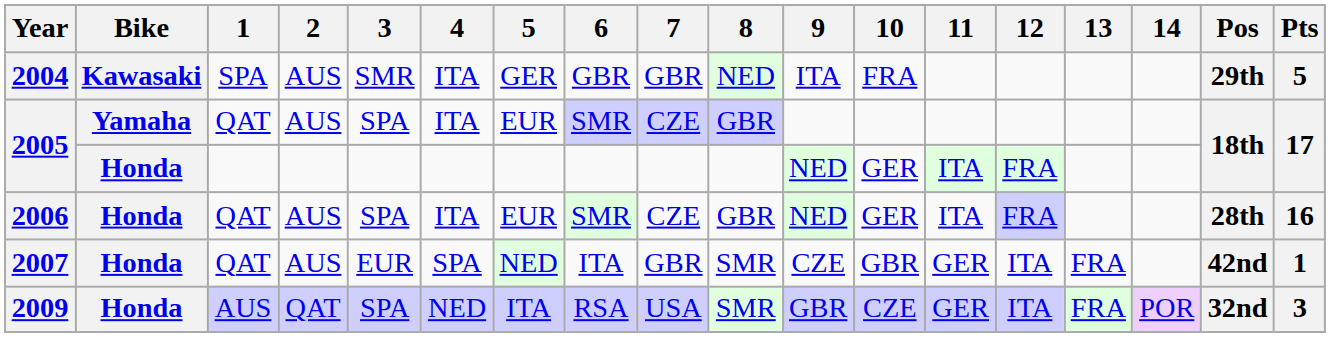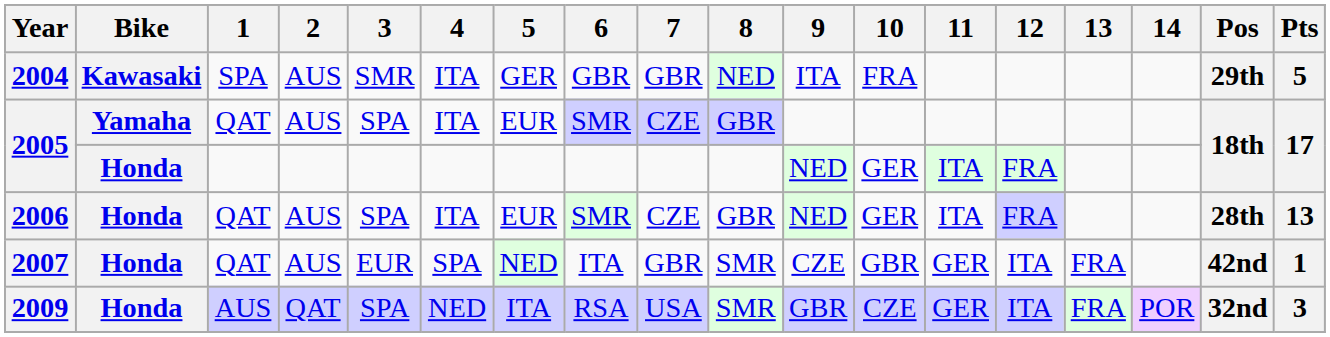 <table class="wikitable" style="text-align:center; font-size:90%">
 <tr>
 <th>Year</th>
 <th>Bike</th>
 <th>1</th>
 <th>2</th>
 <th>3</th>
 <th>4</th>
 <th>5</th>
 <th>6</th>
 <th>7</th>
 <th>8</th>
 <th>9</th>
 <th>10</th>
 <th>11</th>
 <th>12</th>
 <th>13</th>
 <th>14</th>
 <th>Pos</th>
 <th>Pts</th>
 </tr>
 <tr>
 <th><a href='#'>2004</a></th>
 <th><a href='#'>Kawasaki</a></th>
 <td><a href='#'>SPA</a></td>
 <td><a href='#'>AUS</a></td>
 <td><a href='#'>SMR</a></td>
 <td><a href='#'>ITA</a></td>
 <td><a href='#'>GER</a></td>
 <td><a href='#'>GBR</a></td>
 <td><a href='#'>GBR</a></td>
 <td style="background:#dfffdf;"><a href='#'>NED</a><br></td>
 <td><a href='#'>ITA</a></td>
 <td><a href='#'>FRA</a></td>
 <td></td>
 <td></td>
 <td></td>
 <td></td>
 <th>29th</th>
 <th>5</th>
 </tr>
 <tr>
 <th rowspan=2><a href='#'>2005</a></th>
 <th><a href='#'>Yamaha</a></th>
 <td><a href='#'>QAT</a></td>
 <td><a href='#'>AUS</a></td>
 <td><a href='#'>SPA</a></td>
 <td><a href='#'>ITA</a></td>
 <td><a href='#'>EUR</a></td>
 <td style="background:#CFCFFF;"><a href='#'>SMR</a><br></td>
 <td style="background:#CFCFFF;"><a href='#'>CZE</a><br></td>
 <td style="background:#CFCFFF;"><a href='#'>GBR</a><br></td>
 <td></td>
 <td></td>
 <td></td>
 <td></td>
 <td></td>
 <td></td>
 <th rowspan=2>18th</th>
 <th rowspan=2>17</th>
 </tr>
 <tr>
 <th><a href='#'>Honda</a></th>
 <td></td>
 <td></td>
 <td></td>
 <td></td>
 <td></td>
 <td></td>
 <td></td>
 <td></td>
 <td style="background:#dfffdf;"><a href='#'>NED</a><br></td>
 <td><a href='#'>GER</a></td>
 <td style="background:#dfffdf;"><a href='#'>ITA</a><br></td>
 <td style="background:#dfffdf;"><a href='#'>FRA</a><br></td>
 <td></td>
 <td></td>
 </tr>
 <tr>
 <th><a href='#'>2006</a></th>
 <th><a href='#'>Honda</a></th>
 <td><a href='#'>QAT</a></td>
 <td><a href='#'>AUS</a></td>
 <td><a href='#'>SPA</a></td>
 <td><a href='#'>ITA</a></td>
 <td><a href='#'>EUR</a></td>
 <td style="background:#dfffdf;"><a href='#'>SMR</a><br></td>
 <td><a href='#'>CZE</a></td>
 <td><a href='#'>GBR</a></td>
 <td style="background:#dfffdf;"><a href='#'>NED</a><br></td>
 <td><a href='#'>GER</a></td>
 <td><a href='#'>ITA</a></td>
 <td style="background:#CFCFFF;"><a href='#'>FRA</a><br></td>
 <td></td>
 <td></td>
 <th>28th</th>
-<th>16</th>
+<th>13</th>
 </tr>
 <tr>
 <th><a href='#'>2007</a></th>
 <th><a href='#'>Honda</a></th>
 <td><a href='#'>QAT</a></td>
 <td><a href='#'>AUS</a></td>
 <td><a href='#'>EUR</a></td>
 <td><a href='#'>SPA</a></td>
 <td style="background:#dfffdf;"><a href='#'>NED</a><br></td>
 <td><a href='#'>ITA</a></td>
 <td><a href='#'>GBR</a></td>
 <td><a href='#'>SMR</a></td>
 <td><a href='#'>CZE</a></td>
 <td><a href='#'>GBR</a></td>
 <td><a href='#'>GER</a></td>
 <td><a href='#'>ITA</a></td>
 <td><a href='#'>FRA</a></td>
 <td></td>
 <th>42nd</th>
 <th>1</th>
 </tr>
 <tr>
 <th><a href='#'>2009</a></th>
 <th><a href='#'>Honda</a></th>
 <td style="background:#CFCFFF;"><a href='#'>AUS</a><br></td>
 <td style="background:#CFCFFF;"><a href='#'>QAT</a><br></td>
 <td style="background:#CFCFFF;"><a href='#'>SPA</a><br></td>
 <td style="background:#CFCFFF;"><a href='#'>NED</a><br></td>
 <td style="background:#CFCFFF;"><a href='#'>ITA</a><br></td>
 <td style="background:#CFCFFF;"><a href='#'>RSA</a><br></td>
 <td style="background:#CFCFFF;"><a href='#'>USA</a><br></td>
 <td style="background:#dfffdf;"><a href='#'>SMR</a><br></td>
 <td style="background:#CFCFFF;"><a href='#'>GBR</a><br></td>
 <td style="background:#CFCFFF;"><a href='#'>CZE</a><br></td>
 <td style="background:#CFCFFF;"><a href='#'>GER</a><br></td>
 <td style="background:#CFCFFF;"><a href='#'>ITA</a><br></td>
 <td style="background:#dfffdf;"><a href='#'>FRA</a><br></td>
 <td style="background:#EFCFFF;"><a href='#'>POR</a><br></td>
 <th>32nd</th>
 <th>3</th>
 </tr>
 </table>
